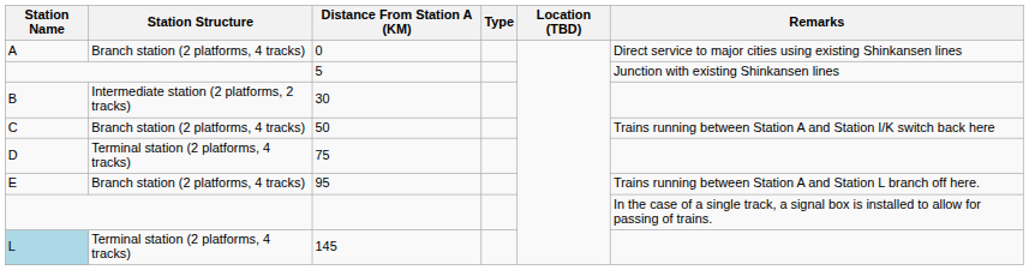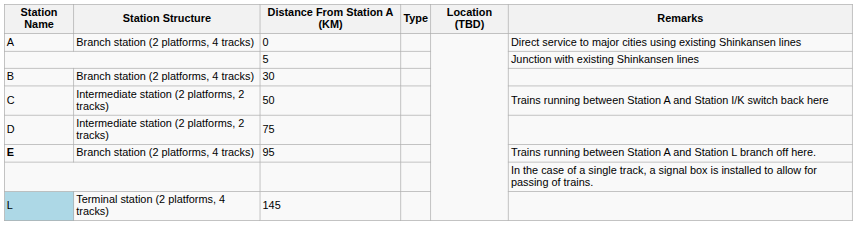 <table class="wikitable">
 <tr>
 <th>Station Name</th>
 <th>Station Structure</th>
 <th>Distance From Station A (KM)</th>
 <th>Type</th>
 <th>Location (TBD)</th>
 <th>Remarks</th>
 </tr>
 <tr>
 <td>A</td>
 <td>Branch station (2 platforms, 4 tracks)</td>
 <td>0</td>
 <td></td>
 <td rowspan=8></td>
 <td>Direct service to major cities using existing Shinkansen lines</td>
 </tr>
 <tr>
 <td colspan=2></td>
 <td>5</td>
 <td></td>
 <td>Junction with existing Shinkansen lines</td>
 </tr>
 <tr>
 <td>B</td>
-<td>Intermediate station (2 platforms, 2 tracks)</td>
+<td>Branch station (2 platforms, 4 tracks)</td>
 <td>30</td>
 <td></td>
 </tr>
 <tr>
 <td>C</td>
-<td>Branch station (2 platforms, 4 tracks)</td>
+<td>Intermediate station (2 platforms, 2 tracks)</td>
 <td>50</td>
 <td></td>
 <td>Trains running between Station A and Station I/K switch back here</td>
 </tr>
 <tr>
 <td>D</td>
-<td>Terminal station (2 platforms, 4 tracks)</td>
+<td>Intermediate station (2 platforms, 2 tracks)</td>
 <td>75</td>
 <td></td>
 </tr>
 <tr>
-<td>E</td>
+<td><strong>E</strong></td>
 <td>Branch station (2 platforms, 4 tracks)</td>
 <td>95</td>
 <td></td>
 <td>Trains running between Station A and Station L branch off here.</td>
 </tr>
 <tr>
 <td colspan=2></td>
 <td></td>
 <td></td>
 <td>In the case of a single track, a signal box is installed to allow for passing of trains.</td>
 </tr>
 <tr>
 <td style="background: lightblue;">L</td>
 <td>Terminal station (2 platforms, 4 tracks)</td>
 <td>145</td>
 <td></td>
 </tr>
 </table>
